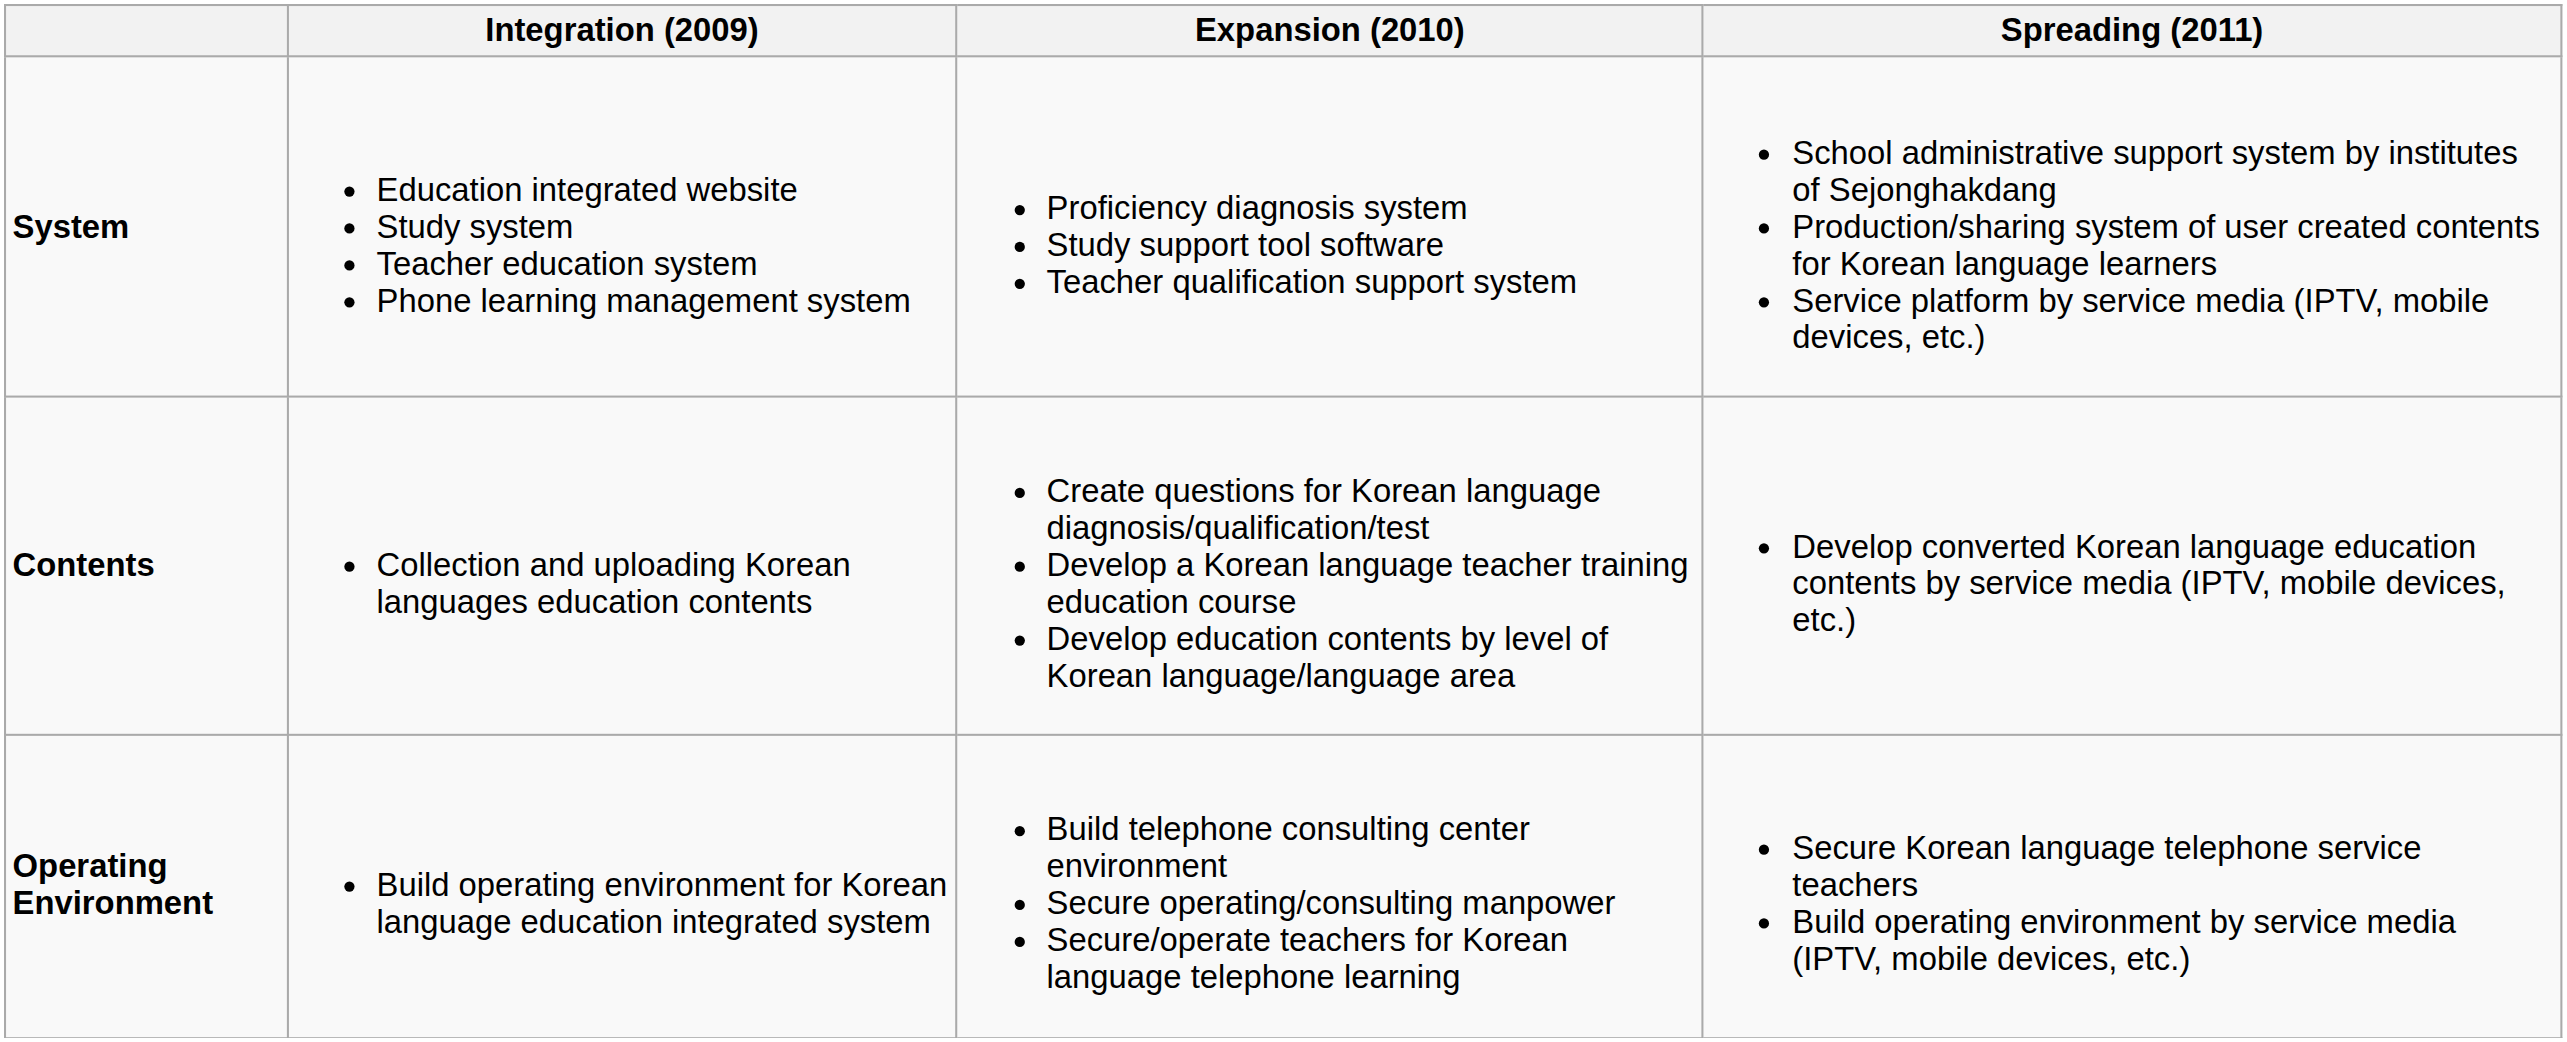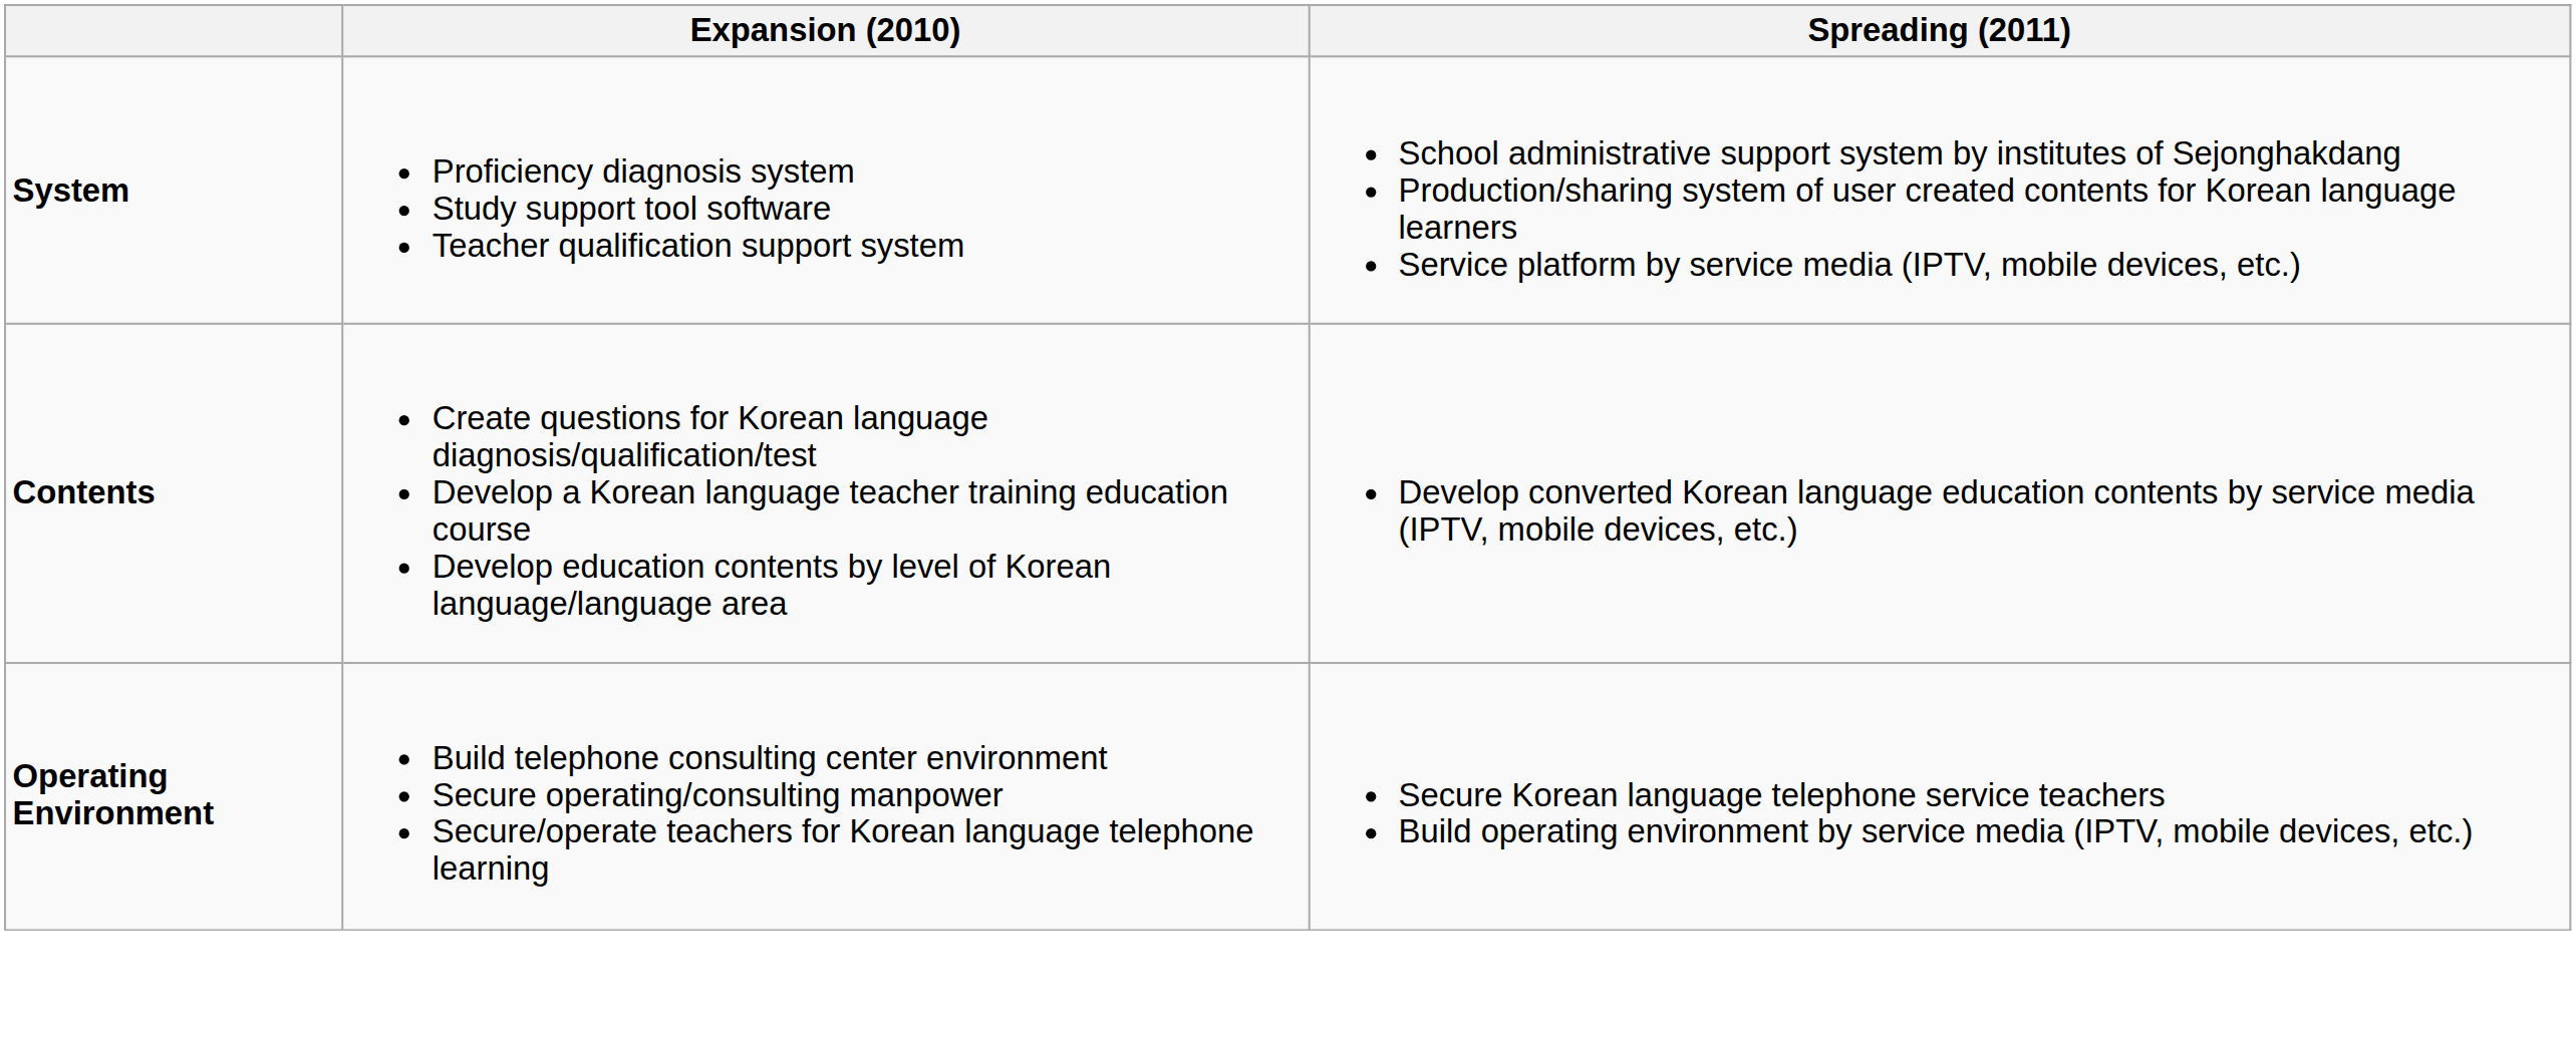 <table class="wikitable">
 <tr>
 <th></th>
-<th>Integration (2009)</th>
 <th>Expansion (2010)</th>
 <th>Spreading (2011)</th>
 </tr>
 <tr>
 <td><strong>System</strong></td>
-<td><br><ul><li>Education integrated website</li><li>Study system</li><li>Teacher education system</li><li>Phone learning management system</li></ul></td>
 <td><br><ul><li>Proficiency diagnosis system</li><li>Study support tool software</li><li>Teacher qualification support system</li></ul></td>
 <td><br><ul><li>School administrative support system by institutes of Sejonghakdang</li><li>Production/sharing system of user created contents for Korean language learners</li><li>Service platform by service media (IPTV, mobile devices, etc.)</li></ul></td>
 </tr>
 <tr>
 <td><strong>Contents</strong></td>
-<td><br><ul><li>Collection and uploading Korean languages education contents</li></ul></td>
 <td><br><ul><li>Create questions for Korean language diagnosis/qualification/test</li><li>Develop a Korean language teacher training education course</li><li>Develop education contents by level of Korean language/language area</li></ul></td>
 <td><br><ul><li>Develop converted Korean language education contents by service media (IPTV, mobile devices, etc.)</li></ul></td>
 </tr>
 <tr>
 <td><strong>Operating Environment</strong></td>
-<td><br><ul><li>Build operating environment for Korean language education integrated system</li></ul></td>
 <td><br><ul><li>Build telephone consulting center environment</li><li>Secure operating/consulting manpower</li><li>Secure/operate teachers for Korean language telephone learning</li></ul></td>
 <td><br><ul><li>Secure Korean language telephone service teachers</li><li>Build operating environment by service media (IPTV, mobile devices, etc.)</li></ul></td>
 </tr>
 </table>
